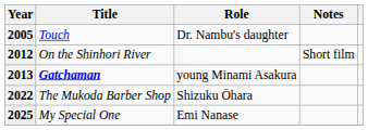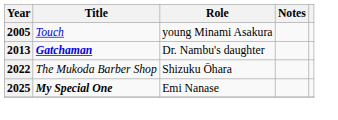 <table class="wikitable plainrowheaders">
 <tr>
 <th scope="col">Year</th>
 <th scope="col">Title</th>
 <th scope="col">Role</th>
 <th scope="col" class="unsortable">Notes</th>
 <th scope="col" class="unsortable"></th>
 </tr>
 <tr>
 <th scope="row">2005</th>
 <td><em><a href='#'>Touch</a></em></td>
-<td>Dr. Nambu's daughter</td>
+<td>young Minami Asakura</td>
 <td></td>
-<td></td>
-</tr>
-<tr>
-<th scope="row">2012</th>
-<td><em>On the Shinhori River</em></td>
-<td></td>
-<td>Short film</td>
 <td></td>
 </tr>
 <tr>
 <th scope="row">2013</th>
 <td><strong><em><a href='#'>Gatchaman</a></em></strong></td>
-<td>young Minami Asakura</td>
+<td>Dr. Nambu's daughter</td>
 <td></td>
 <td></td>
 </tr>
 <tr>
 <th scope="row">2022</th>
 <td><em>The Mukoda Barber Shop</em></td>
 <td>Shizuku Ōhara</td>
 <td></td>
 <td></td>
 </tr>
 <tr>
 <th scope="row">2025</th>
-<td><em>My Special One</em></td>
+<td><strong><em>My Special One</em></strong></td>
 <td>Emi Nanase</td>
 <td></td>
 <td></td>
 </tr>
 <tr>
 </tr>
 </table>
